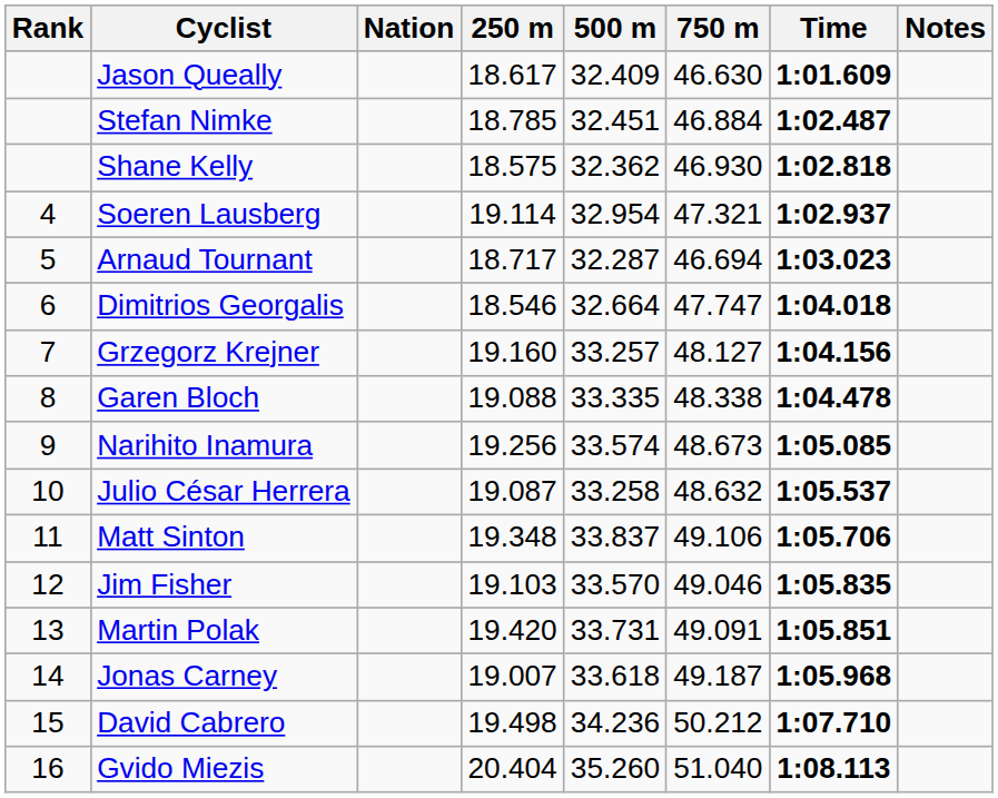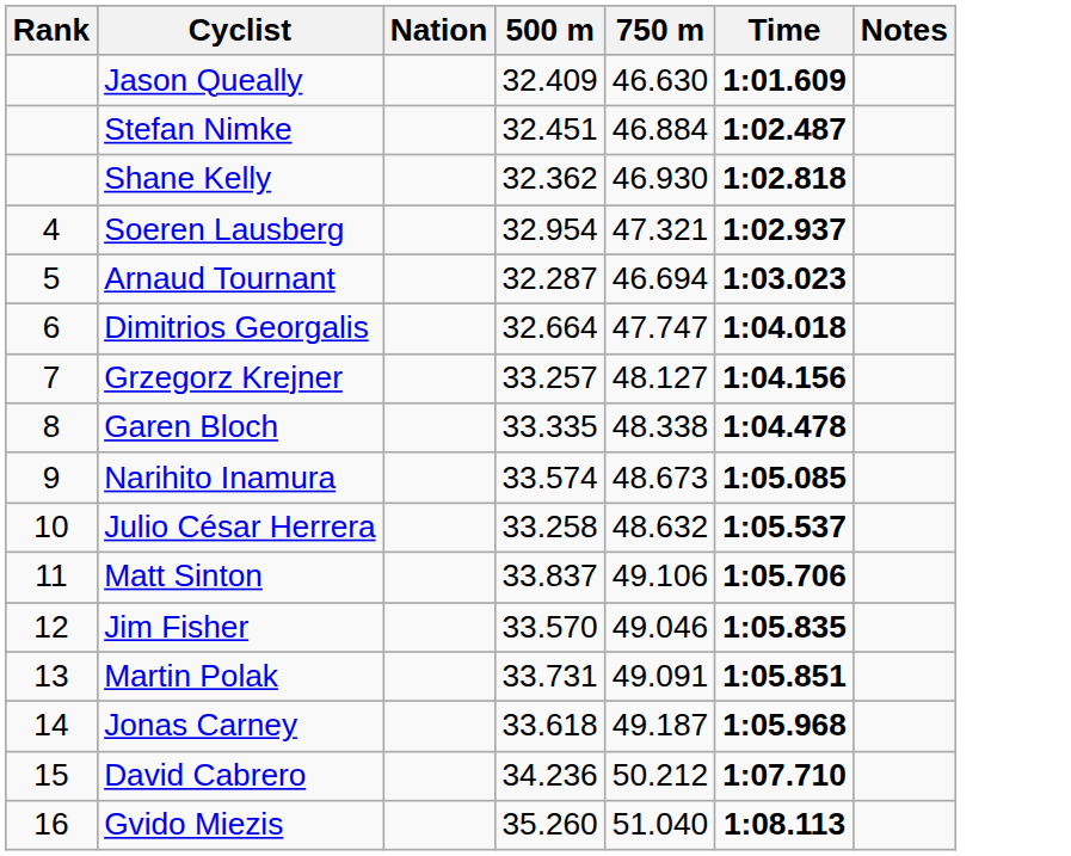 <table class="wikitable sortable" style="text-align:center">
 <tr>
 <th>Rank</th>
 <th>Cyclist</th>
 <th>Nation</th>
-<th>250 m</th>
 <th>500 m</th>
 <th>750 m</th>
 <th>Time</th>
 <th>Notes</th>
 </tr>
 <tr>
 <td></td>
 <td align=left><a href='#'>Jason Queally</a></td>
 <td align=left></td>
-<td>18.617</td>
 <td>32.409</td>
 <td>46.630</td>
 <td><strong>1:01.609</strong></td>
 <td></td>
 </tr>
 <tr>
 <td></td>
 <td align=left><a href='#'>Stefan Nimke</a></td>
 <td align=left></td>
-<td>18.785</td>
 <td>32.451</td>
 <td>46.884</td>
 <td><strong>1:02.487</strong></td>
 <td></td>
 </tr>
 <tr>
 <td></td>
 <td align=left><a href='#'>Shane Kelly</a></td>
 <td align=left></td>
-<td>18.575</td>
 <td>32.362</td>
 <td>46.930</td>
 <td><strong>1:02.818</strong></td>
 <td></td>
 </tr>
 <tr>
 <td>4</td>
 <td align=left><a href='#'>Soeren Lausberg</a></td>
 <td align=left></td>
-<td>19.114</td>
 <td>32.954</td>
 <td>47.321</td>
 <td><strong>1:02.937</strong></td>
 <td></td>
 </tr>
 <tr>
 <td>5</td>
 <td align=left><a href='#'>Arnaud Tournant</a></td>
 <td align=left></td>
-<td>18.717</td>
 <td>32.287</td>
 <td>46.694</td>
 <td><strong>1:03.023</strong></td>
 <td></td>
 </tr>
 <tr>
 <td>6</td>
 <td align=left><a href='#'>Dimitrios Georgalis</a></td>
 <td align=left></td>
-<td>18.546</td>
 <td>32.664</td>
 <td>47.747</td>
 <td><strong>1:04.018</strong></td>
 <td></td>
 </tr>
 <tr>
 <td>7</td>
 <td align=left><a href='#'>Grzegorz Krejner</a></td>
 <td align=left></td>
-<td>19.160</td>
 <td>33.257</td>
 <td>48.127</td>
 <td><strong>1:04.156</strong></td>
 <td></td>
 </tr>
 <tr>
 <td>8</td>
 <td align=left><a href='#'>Garen Bloch</a></td>
 <td align=left></td>
-<td>19.088</td>
 <td>33.335</td>
 <td>48.338</td>
 <td><strong>1:04.478</strong></td>
 <td></td>
 </tr>
 <tr>
 <td>9</td>
 <td align=left><a href='#'>Narihito Inamura</a></td>
 <td align=left></td>
-<td>19.256</td>
 <td>33.574</td>
 <td>48.673</td>
 <td><strong>1:05.085</strong></td>
 <td></td>
 </tr>
 <tr>
 <td>10</td>
 <td align=left><a href='#'>Julio César Herrera</a></td>
 <td align=left></td>
-<td>19.087</td>
 <td>33.258</td>
 <td>48.632</td>
 <td><strong>1:05.537</strong></td>
 <td></td>
 </tr>
 <tr>
 <td>11</td>
 <td align=left><a href='#'>Matt Sinton</a></td>
 <td align=left></td>
-<td>19.348</td>
 <td>33.837</td>
 <td>49.106</td>
 <td><strong>1:05.706</strong></td>
 <td></td>
 </tr>
 <tr>
 <td>12</td>
 <td align=left><a href='#'>Jim Fisher</a></td>
 <td align=left></td>
-<td>19.103</td>
 <td>33.570</td>
 <td>49.046</td>
 <td><strong>1:05.835</strong></td>
 <td></td>
 </tr>
 <tr>
 <td>13</td>
 <td align=left><a href='#'>Martin Polak</a></td>
 <td align=left></td>
-<td>19.420</td>
 <td>33.731</td>
 <td>49.091</td>
 <td><strong>1:05.851</strong></td>
 <td></td>
 </tr>
 <tr>
 <td>14</td>
 <td align=left><a href='#'>Jonas Carney</a></td>
 <td align=left></td>
-<td>19.007</td>
 <td>33.618</td>
 <td>49.187</td>
 <td><strong>1:05.968</strong></td>
 <td></td>
 </tr>
 <tr>
 <td>15</td>
 <td align=left><a href='#'>David Cabrero</a></td>
 <td align=left></td>
-<td>19.498</td>
 <td>34.236</td>
 <td>50.212</td>
 <td><strong>1:07.710</strong></td>
 <td></td>
 </tr>
 <tr>
 <td>16</td>
 <td align=left><a href='#'>Gvido Miezis</a></td>
 <td align=left></td>
-<td>20.404</td>
 <td>35.260</td>
 <td>51.040</td>
 <td><strong>1:08.113</strong></td>
 <td></td>
 </tr>
 </table>
